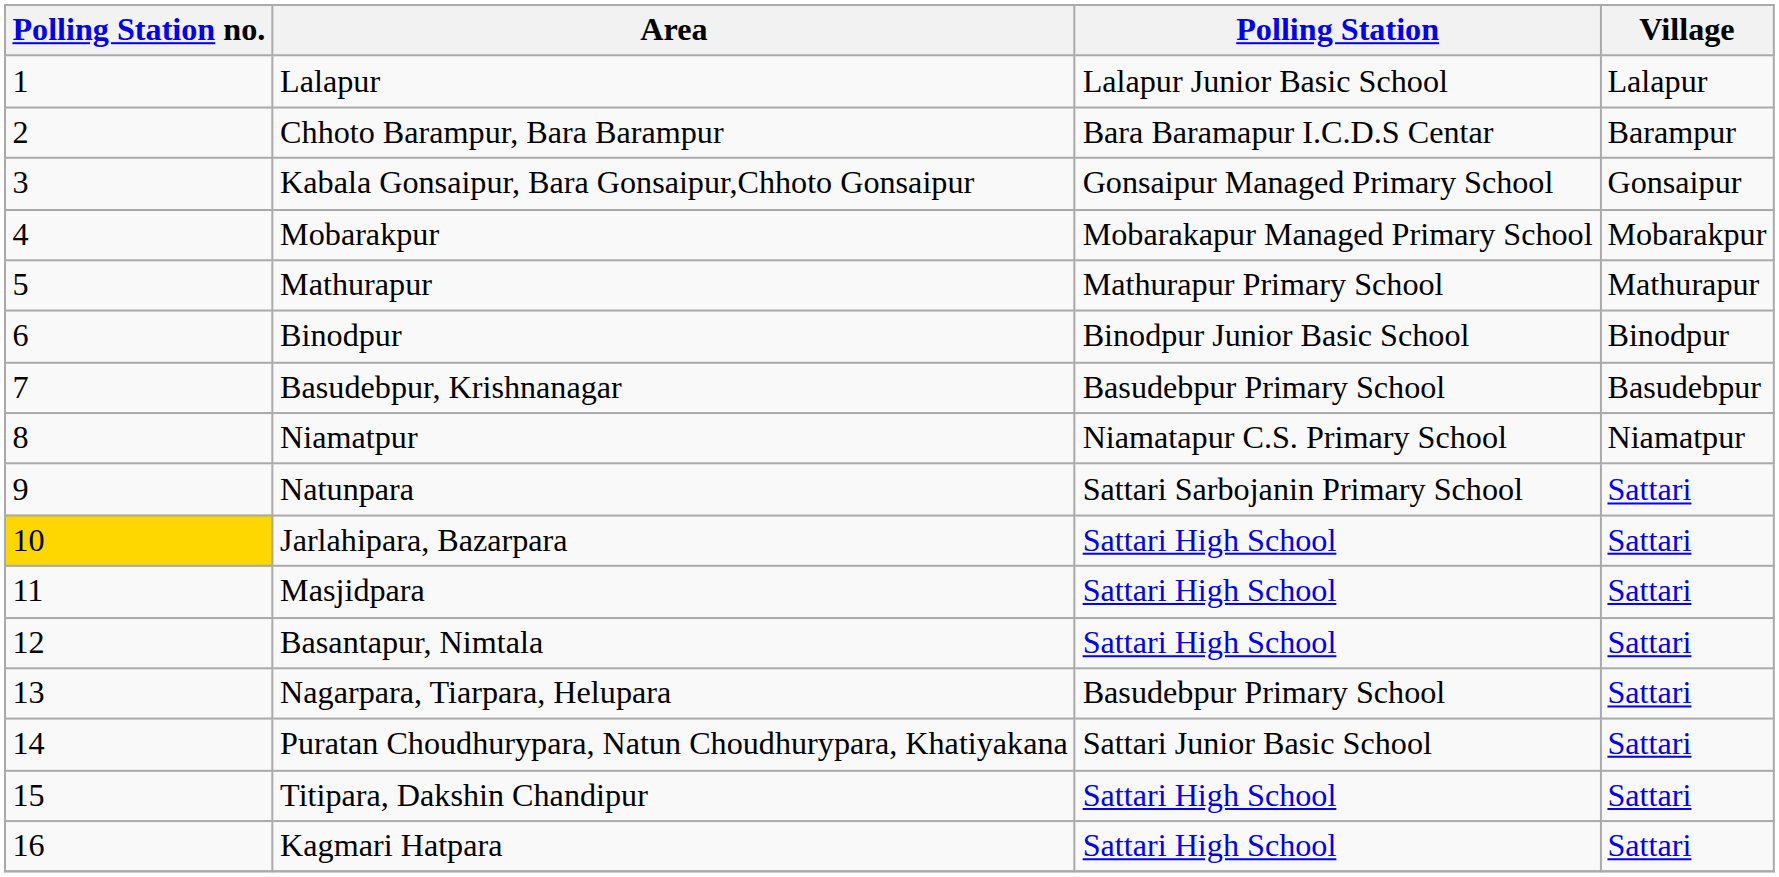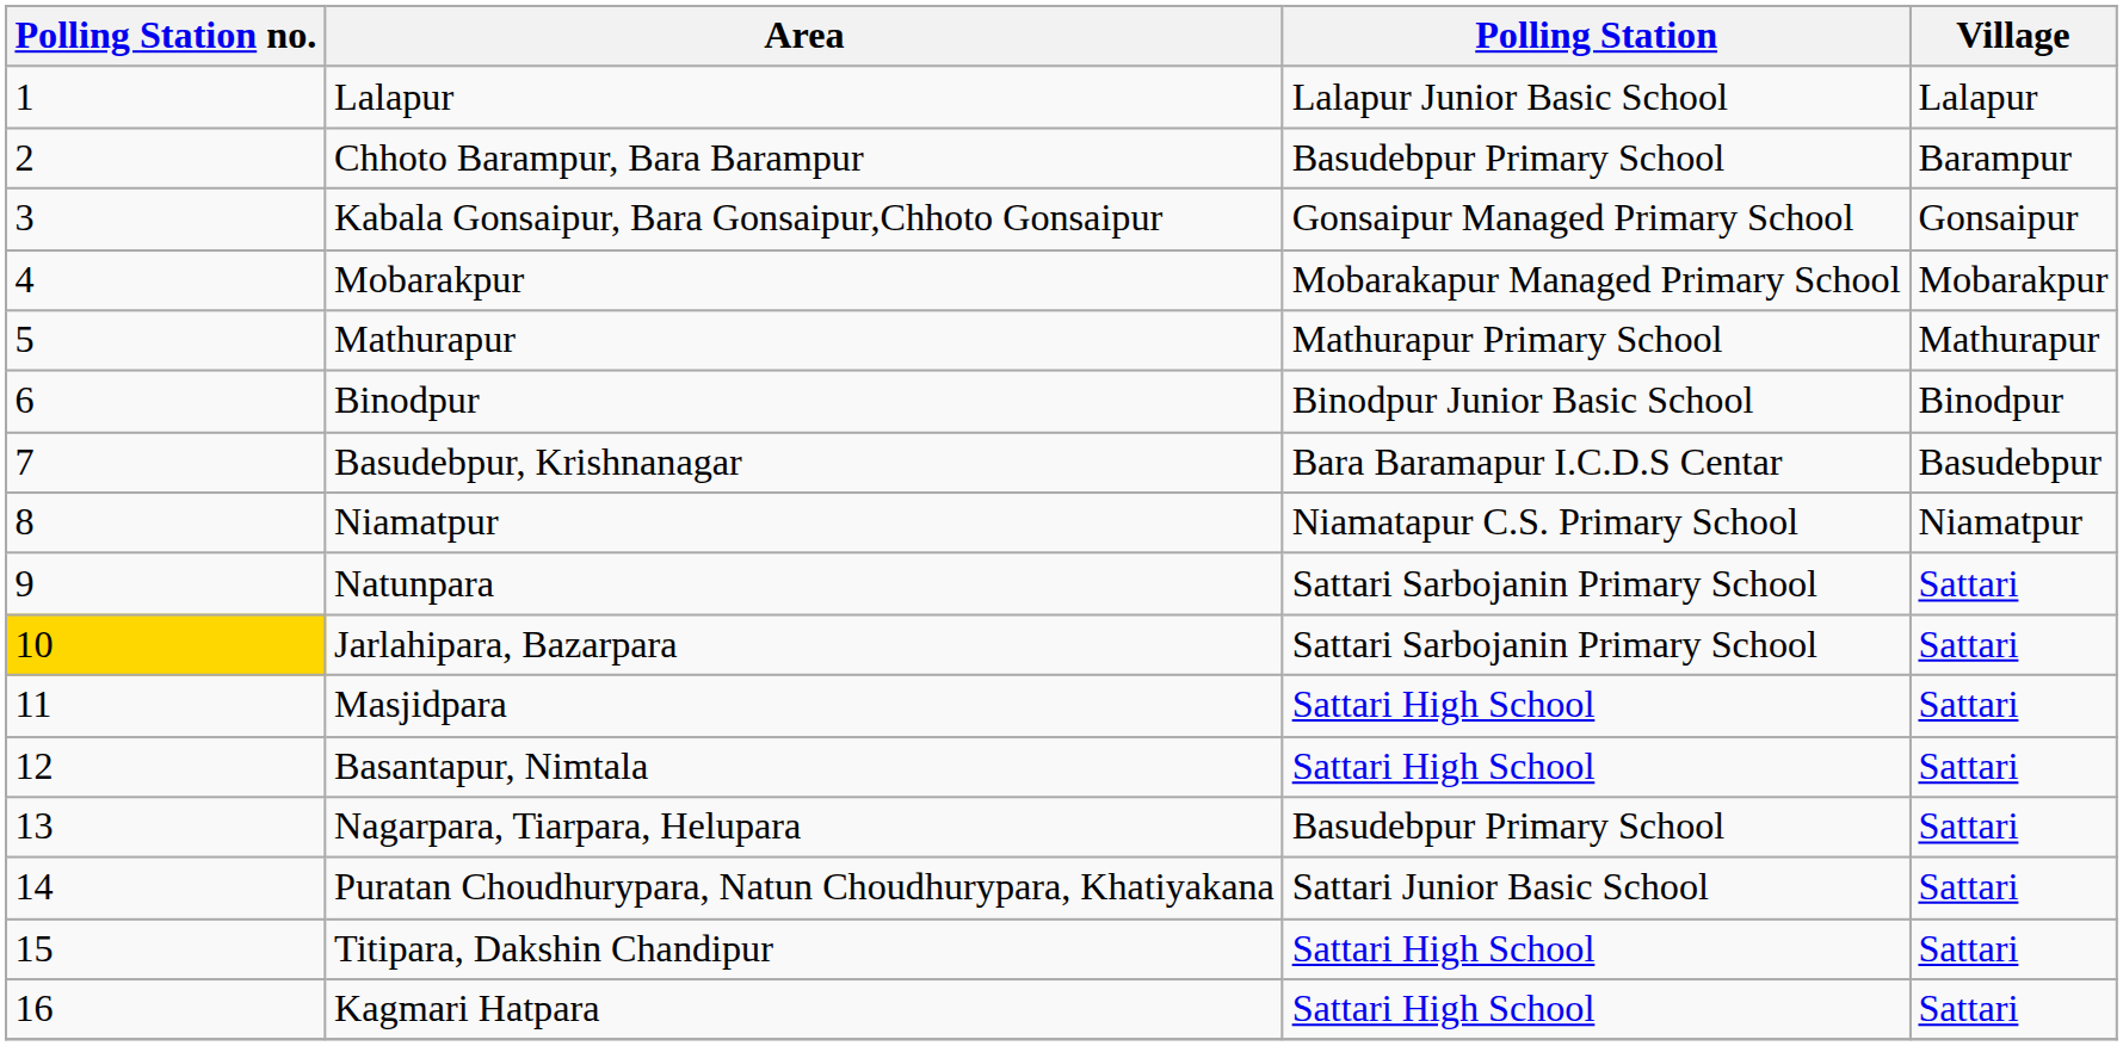 <table class="wikitable">
 <tr>
 <th><a href='#'>Polling Station</a> no.</th>
 <th>Area</th>
 <th><a href='#'>Polling Station</a></th>
 <th>Village</th>
 </tr>
 <tr>
 <td>1</td>
 <td>Lalapur</td>
 <td>Lalapur Junior Basic School</td>
 <td>Lalapur</td>
 </tr>
 <tr>
 <td>2</td>
 <td>Chhoto Barampur, Bara Barampur</td>
-<td>Bara Baramapur I.C.D.S Centar</td>
+<td>Basudebpur Primary School</td>
 <td>Barampur</td>
 </tr>
 <tr>
 <td>3</td>
 <td>Kabala Gonsaipur, Bara Gonsaipur,Chhoto Gonsaipur</td>
 <td>Gonsaipur Managed Primary School</td>
 <td>Gonsaipur</td>
 </tr>
 <tr>
 <td>4</td>
 <td>Mobarakpur</td>
 <td>Mobarakapur Managed Primary School</td>
 <td>Mobarakpur</td>
 </tr>
 <tr>
 <td>5</td>
 <td>Mathurapur</td>
 <td>Mathurapur Primary School</td>
 <td>Mathurapur</td>
 </tr>
 <tr>
 <td>6</td>
 <td>Binodpur</td>
 <td>Binodpur Junior Basic School</td>
 <td>Binodpur</td>
 </tr>
 <tr>
 <td>7</td>
 <td>Basudebpur, Krishnanagar</td>
-<td>Basudebpur Primary School</td>
+<td>Bara Baramapur I.C.D.S Centar</td>
 <td>Basudebpur</td>
 </tr>
 <tr>
 <td>8</td>
 <td>Niamatpur</td>
 <td>Niamatapur C.S. Primary School</td>
 <td>Niamatpur</td>
 </tr>
 <tr>
 <td>9</td>
 <td>Natunpara</td>
 <td>Sattari Sarbojanin Primary School</td>
 <td><a href='#'>Sattari</a></td>
 </tr>
 <tr>
 <td style="background: gold;">10</td>
 <td>Jarlahipara, Bazarpara</td>
-<td><a href='#'>Sattari High School</a></td>
+<td>Sattari Sarbojanin Primary School</td>
 <td><a href='#'>Sattari</a></td>
 </tr>
 <tr>
 <td>11</td>
 <td>Masjidpara</td>
 <td><a href='#'>Sattari High School</a></td>
 <td><a href='#'>Sattari</a></td>
 </tr>
 <tr>
 <td>12</td>
 <td>Basantapur, Nimtala</td>
 <td><a href='#'>Sattari High School</a></td>
 <td><a href='#'>Sattari</a></td>
 </tr>
 <tr>
 <td>13</td>
 <td>Nagarpara, Tiarpara, Helupara</td>
 <td>Basudebpur Primary School</td>
 <td><a href='#'>Sattari</a></td>
 </tr>
 <tr>
 <td>14</td>
 <td>Puratan Choudhurypara, Natun Choudhurypara, Khatiyakana</td>
 <td>Sattari Junior Basic School</td>
 <td><a href='#'>Sattari</a></td>
 </tr>
 <tr>
 <td>15</td>
 <td>Titipara, Dakshin Chandipur</td>
 <td><a href='#'>Sattari High School</a></td>
 <td><a href='#'>Sattari</a></td>
 </tr>
 <tr>
 <td>16</td>
 <td>Kagmari Hatpara</td>
 <td><a href='#'>Sattari High School</a></td>
 <td><a href='#'>Sattari</a></td>
 </tr>
 <tr>
 </tr>
 </table>
